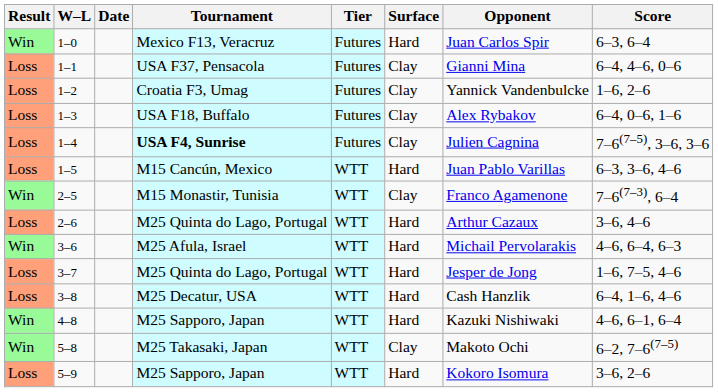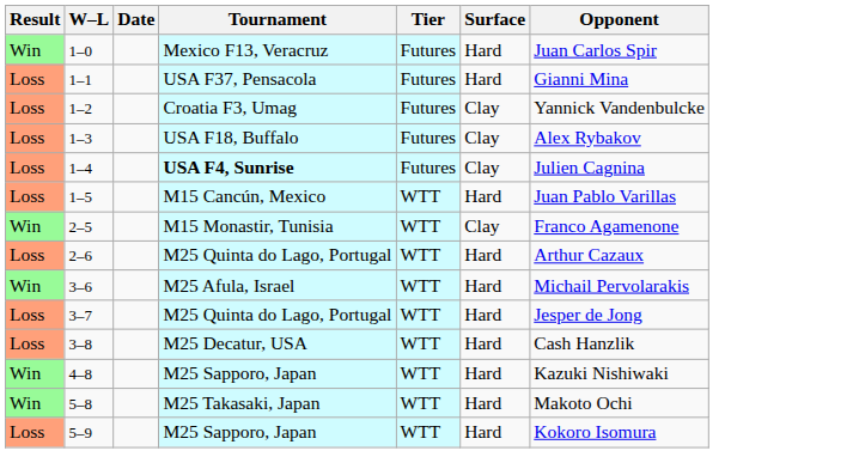 <table class="sortable wikitable">
 <tr>
 <th>Result</th>
 <th class="unsortable">W–L</th>
 <th>Date</th>
 <th>Tournament</th>
 <th>Tier</th>
 <th>Surface</th>
 <th>Opponent</th>
-<th class="unsortable">Score</th>
 </tr>
 <tr>
 <td bgcolor=98FB98>Win</td>
 <td><small>1–0</small></td>
 <td></td>
 <td style="background:#cffcff;">Mexico F13, Veracruz</td>
 <td style="background:#cffcff;">Futures</td>
 <td>Hard</td>
 <td> <a href='#'>Juan Carlos Spir</a></td>
-<td>6–3, 6–4</td>
 </tr>
 <tr>
 <td bgcolor=FFA07A>Loss</td>
 <td><small>1–1</small></td>
 <td></td>
 <td style="background:#cffcff;">USA F37, Pensacola</td>
 <td style="background:#cffcff;">Futures</td>
-<td>Clay</td>
+<td>Hard</td>
 <td> <a href='#'>Gianni Mina</a></td>
-<td>6–4, 4–6, 0–6</td>
 </tr>
 <tr>
 <td bgcolor=FFA07A>Loss</td>
 <td><small>1–2</small></td>
 <td></td>
 <td style="background:#cffcff;">Croatia F3, Umag</td>
 <td style="background:#cffcff;">Futures</td>
 <td>Clay</td>
 <td> Yannick Vandenbulcke</td>
-<td>1–6, 2–6</td>
 </tr>
 <tr>
 <td bgcolor=FFA07A>Loss</td>
 <td><small>1–3</small></td>
 <td></td>
 <td style="background:#cffcff;">USA F18, Buffalo</td>
 <td style="background:#cffcff;">Futures</td>
 <td>Clay</td>
 <td> <a href='#'>Alex Rybakov</a></td>
-<td>6–4, 0–6, 1–6</td>
 </tr>
 <tr>
 <td bgcolor=FFA07A>Loss</td>
 <td><small>1–4</small></td>
 <td></td>
 <td style="background:#cffcff;"><strong>USA F4, Sunrise</strong></td>
 <td style="background:#cffcff;">Futures</td>
 <td>Clay</td>
 <td> <a href='#'>Julien Cagnina</a></td>
-<td>7–6<sup>(7–5)</sup>, 3–6, 3–6</td>
 </tr>
 <tr>
 <td bgcolor=FFA07A>Loss</td>
 <td><small>1–5</small></td>
 <td></td>
 <td style="background:#cffcff;">M15 Cancún, Mexico</td>
 <td style="background:#cffcff;">WTT</td>
 <td>Hard</td>
 <td> <a href='#'>Juan Pablo Varillas</a></td>
-<td>6–3, 3–6, 4–6</td>
 </tr>
 <tr>
 <td bgcolor=98FB98>Win</td>
 <td><small>2–5</small></td>
 <td></td>
 <td style="background:#cffcff;">M15 Monastir, Tunisia</td>
 <td style="background:#cffcff;">WTT</td>
 <td>Clay</td>
 <td> <a href='#'>Franco Agamenone</a></td>
-<td>7–6<sup>(7–3)</sup>, 6–4</td>
 </tr>
 <tr>
 <td bgcolor=FFA07A>Loss</td>
 <td><small>2–6</small></td>
 <td></td>
 <td style="background:#cffcff;">M25 Quinta do Lago, Portugal</td>
 <td style="background:#cffcff;">WTT</td>
 <td>Hard</td>
 <td> <a href='#'>Arthur Cazaux</a></td>
-<td>3–6, 4–6</td>
 </tr>
 <tr>
 <td bgcolor=98FB98>Win</td>
 <td><small>3–6</small></td>
 <td></td>
 <td style="background:#cffcff;">M25 Afula, Israel</td>
 <td style="background:#cffcff;">WTT</td>
 <td>Hard</td>
 <td> <a href='#'>Michail Pervolarakis</a></td>
-<td>4–6, 6–4, 6–3</td>
 </tr>
 <tr>
 <td bgcolor=FFA07A>Loss</td>
 <td><small>3–7</small></td>
 <td></td>
 <td style="background:#cffcff;">M25 Quinta do Lago, Portugal</td>
 <td style="background:#cffcff;">WTT</td>
 <td>Hard</td>
 <td> <a href='#'>Jesper de Jong</a></td>
-<td>1–6, 7–5, 4–6</td>
 </tr>
 <tr>
 <td bgcolor=FFA07A>Loss</td>
 <td><small>3–8</small></td>
 <td></td>
 <td style="background:#cffcff;">M25 Decatur, USA</td>
 <td style="background:#cffcff;">WTT</td>
 <td>Hard</td>
 <td> Cash Hanzlik</td>
-<td>6–4, 1–6, 4–6</td>
 </tr>
 <tr>
 <td bgcolor=98FB98>Win</td>
 <td><small>4–8</small></td>
 <td></td>
 <td style="background:#cffcff;">M25 Sapporo, Japan</td>
 <td style="background:#cffcff;">WTT</td>
 <td>Hard</td>
 <td> Kazuki Nishiwaki</td>
-<td>4–6, 6–1, 6–4</td>
 </tr>
 <tr>
 <td bgcolor=98FB98>Win</td>
 <td><small>5–8</small></td>
 <td></td>
 <td style="background:#cffcff;">M25 Takasaki, Japan</td>
 <td style="background:#cffcff;">WTT</td>
-<td>Clay</td>
+<td>Hard</td>
 <td> Makoto Ochi</td>
-<td>6–2, 7–6<sup>(7–5)</sup></td>
 </tr>
 <tr>
 <td bgcolor=FFA07A>Loss</td>
 <td><small>5–9</small></td>
 <td></td>
 <td style="background:#cffcff;">M25 Sapporo, Japan</td>
 <td style="background:#cffcff;">WTT</td>
 <td>Hard</td>
 <td> <a href='#'>Kokoro Isomura</a></td>
-<td>3–6, 2–6</td>
 </tr>
 </table>
